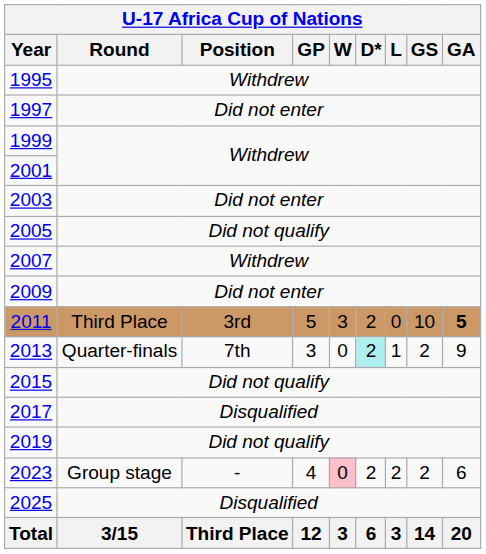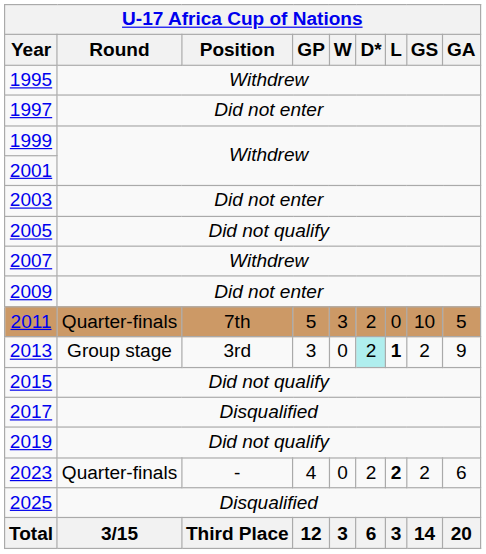 <table class="wikitable" style="text-align: center;">
 <tr>
 <th colspan=9><a href='#'>U-17 Africa Cup of Nations</a></th>
 </tr>
 <tr>
 <th>Year</th>
 <th>Round</th>
 <th>Position</th>
 <th>GP</th>
 <th>W</th>
 <th>D*</th>
 <th>L</th>
 <th>GS</th>
 <th>GA</th>
 </tr>
 <tr>
 <td> <a href='#'>1995</a></td>
 <td colspan=8><em>Withdrew</em></td>
 </tr>
 <tr>
 <td> <a href='#'>1997</a></td>
 <td colspan=8><em>Did not enter</em></td>
 </tr>
 <tr>
 <td> <a href='#'>1999</a></td>
 <td colspan=8 rowspan=2><em>Withdrew</em></td>
 </tr>
 <tr>
 <td> <a href='#'>2001</a></td>
 </tr>
 <tr>
 <td> <a href='#'>2003</a></td>
 <td colspan=8><em>Did not enter</em></td>
 </tr>
 <tr>
 <td> <a href='#'>2005</a></td>
 <td colspan=8><em>Did not qualify</em></td>
 </tr>
 <tr>
 <td> <a href='#'>2007</a></td>
 <td colspan=8><em>Withdrew</em></td>
 </tr>
 <tr>
 <td> <a href='#'>2009</a></td>
 <td colspan=8><em>Did not enter</em></td>
 </tr>
 <tr style="background:#cc9966;">
 <td> <a href='#'>2011</a></td>
-<td>Third Place</td>
-<td>3rd</td>
+<td>Quarter-finals</td>
+<td>7th</td>
 <td>5</td>
 <td>3</td>
 <td>2</td>
 <td>0</td>
 <td>10</td>
-<td><strong>5</strong></td>
+<td>5</td>
 </tr>
 <tr>
 <td> <a href='#'>2013</a></td>
-<td>Quarter-finals</td>
-<td>7th</td>
+<td>Group stage</td>
+<td>3rd</td>
 <td>3</td>
 <td>0</td>
 <td style="background: paleturquoise;">2</td>
-<td>1</td>
+<td><strong>1</strong></td>
 <td>2</td>
 <td>9</td>
 </tr>
 <tr>
 <td> <a href='#'>2015</a></td>
 <td colspan=8><em>Did not qualify</em></td>
 </tr>
 <tr>
 <td> <a href='#'>2017</a></td>
 <td colspan=8><em>Disqualified</em></td>
 </tr>
 <tr>
 <td> <a href='#'>2019</a></td>
 <td colspan=8><em>Did not qualify</em></td>
 </tr>
 <tr>
 <td> <a href='#'>2023</a></td>
-<td>Group stage</td>
+<td>Quarter-finals</td>
 <td>-</td>
 <td>4</td>
-<td style="background: pink;">0</td>
+<td>0</td>
 <td>2</td>
-<td>2</td>
+<td><strong>2</strong></td>
 <td>2</td>
 <td>6</td>
 </tr>
 <tr>
 <td> <a href='#'>2025</a></td>
 <td colspan=8><em>Disqualified</em></td>
 </tr>
 <tr>
 <th>Total</th>
 <th>3/15</th>
 <th>Third Place</th>
 <th>12</th>
 <th>3</th>
 <th>6</th>
 <th>3</th>
 <th>14</th>
 <th>20</th>
 </tr>
 </table>
